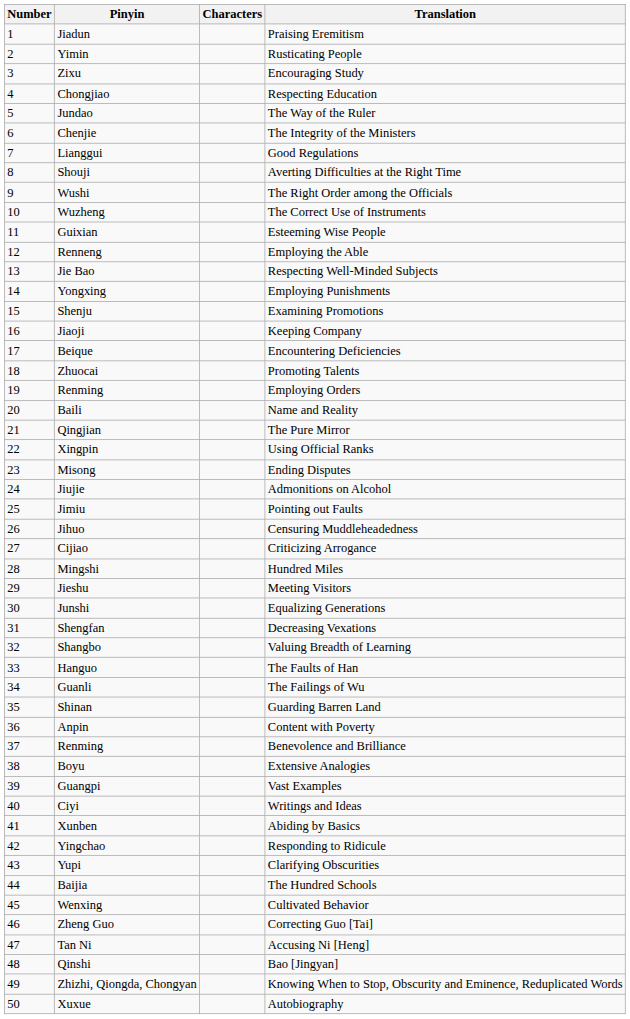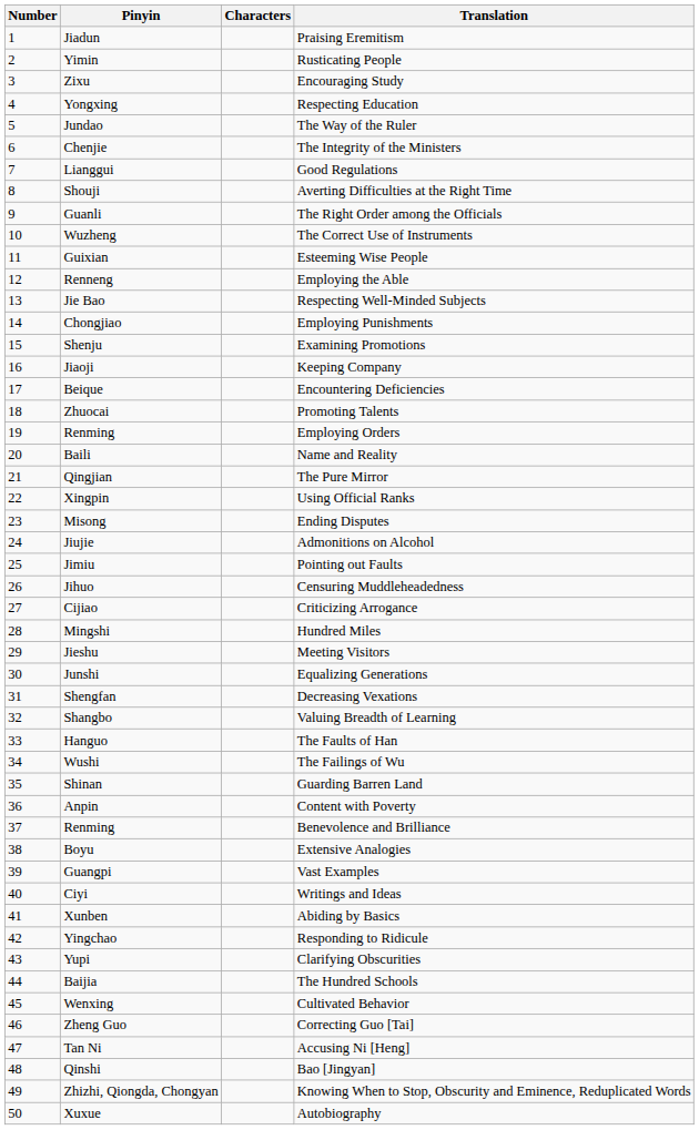 <table class="wikitable">
 <tr>
 <th>Number</th>
 <th>Pinyin</th>
 <th>Characters</th>
 <th>Translation</th>
 </tr>
 <tr>
 <td>1</td>
 <td>Jiadun</td>
 <td></td>
 <td>Praising Eremitism</td>
 </tr>
 <tr>
 <td>2</td>
 <td>Yimin</td>
 <td></td>
 <td>Rusticating People</td>
 </tr>
 <tr>
 <td>3</td>
 <td>Zixu</td>
 <td></td>
 <td>Encouraging Study</td>
 </tr>
 <tr>
 <td>4</td>
-<td>Chongjiao</td>
+<td>Yongxing</td>
 <td></td>
 <td>Respecting Education</td>
 </tr>
 <tr>
 <td>5</td>
 <td>Jundao</td>
 <td></td>
 <td>The Way of the Ruler</td>
 </tr>
 <tr>
 <td>6</td>
 <td>Chenjie</td>
 <td></td>
 <td>The Integrity of the Ministers</td>
 </tr>
 <tr>
 <td>7</td>
 <td>Lianggui</td>
 <td></td>
 <td>Good Regulations</td>
 </tr>
 <tr>
 <td>8</td>
 <td>Shouji</td>
 <td></td>
 <td>Averting Difficulties at the Right Time</td>
 </tr>
 <tr>
 <td>9</td>
-<td>Wushi</td>
+<td>Guanli</td>
 <td></td>
 <td>The Right Order among the Officials</td>
 </tr>
 <tr>
 <td>10</td>
 <td>Wuzheng</td>
 <td></td>
 <td>The Correct Use of Instruments</td>
 </tr>
 <tr>
 <td>11</td>
 <td>Guixian</td>
 <td></td>
 <td>Esteeming Wise People</td>
 </tr>
 <tr>
 <td>12</td>
 <td>Renneng</td>
 <td></td>
 <td>Employing the Able</td>
 </tr>
 <tr>
 <td>13</td>
 <td>Jie Bao</td>
 <td></td>
 <td>Respecting Well-Minded Subjects</td>
 </tr>
 <tr>
 <td>14</td>
-<td>Yongxing</td>
+<td>Chongjiao</td>
 <td></td>
 <td>Employing Punishments</td>
 </tr>
 <tr>
 <td>15</td>
 <td>Shenju</td>
 <td></td>
 <td>Examining Promotions</td>
 </tr>
 <tr>
 <td>16</td>
 <td>Jiaoji</td>
 <td></td>
 <td>Keeping Company</td>
 </tr>
 <tr>
 <td>17</td>
 <td>Beique</td>
 <td></td>
 <td>Encountering Deficiencies</td>
 </tr>
 <tr>
 <td>18</td>
 <td>Zhuocai</td>
 <td></td>
 <td>Promoting Talents</td>
 </tr>
 <tr>
 <td>19</td>
 <td>Renming</td>
 <td></td>
 <td>Employing Orders</td>
 </tr>
 <tr>
 <td>20</td>
 <td>Baili</td>
 <td></td>
 <td>Name and Reality</td>
 </tr>
 <tr>
 <td>21</td>
 <td>Qingjian</td>
 <td></td>
 <td>The Pure Mirror</td>
 </tr>
 <tr>
 <td>22</td>
 <td>Xingpin</td>
 <td></td>
 <td>Using Official Ranks</td>
 </tr>
 <tr>
 <td>23</td>
 <td>Misong</td>
 <td></td>
 <td>Ending Disputes</td>
 </tr>
 <tr>
 <td>24</td>
 <td>Jiujie</td>
 <td></td>
 <td>Admonitions on Alcohol</td>
 </tr>
 <tr>
 <td>25</td>
 <td>Jimiu</td>
 <td></td>
 <td>Pointing out Faults</td>
 </tr>
 <tr>
 <td>26</td>
 <td>Jihuo</td>
 <td></td>
 <td>Censuring Muddleheadedness</td>
 </tr>
 <tr>
 <td>27</td>
 <td>Cijiao</td>
 <td></td>
 <td>Criticizing Arrogance</td>
 </tr>
 <tr>
 <td>28</td>
 <td>Mingshi</td>
 <td></td>
 <td>Hundred Miles</td>
 </tr>
 <tr>
 <td>29</td>
 <td>Jieshu</td>
 <td></td>
 <td>Meeting Visitors</td>
 </tr>
 <tr>
 <td>30</td>
 <td>Junshi</td>
 <td></td>
 <td>Equalizing Generations</td>
 </tr>
 <tr>
 <td>31</td>
 <td>Shengfan</td>
 <td></td>
 <td>Decreasing Vexations</td>
 </tr>
 <tr>
 <td>32</td>
 <td>Shangbo</td>
 <td></td>
 <td>Valuing Breadth of Learning</td>
 </tr>
 <tr>
 <td>33</td>
 <td>Hanguo</td>
 <td></td>
 <td>The Faults of Han</td>
 </tr>
 <tr>
 <td>34</td>
-<td>Guanli</td>
+<td>Wushi</td>
 <td></td>
 <td>The Failings of Wu</td>
 </tr>
 <tr>
 <td>35</td>
 <td>Shinan</td>
 <td></td>
 <td>Guarding Barren Land</td>
 </tr>
 <tr>
 <td>36</td>
 <td>Anpin</td>
 <td></td>
 <td>Content with Poverty</td>
 </tr>
 <tr>
 <td>37</td>
 <td>Renming</td>
 <td></td>
 <td>Benevolence and Brilliance</td>
 </tr>
 <tr>
 <td>38</td>
 <td>Boyu</td>
 <td></td>
 <td>Extensive Analogies</td>
 </tr>
 <tr>
 <td>39</td>
 <td>Guangpi</td>
 <td></td>
 <td>Vast Examples</td>
 </tr>
 <tr>
 <td>40</td>
 <td>Ciyi</td>
 <td></td>
 <td>Writings and Ideas</td>
 </tr>
 <tr>
 <td>41</td>
 <td>Xunben</td>
 <td></td>
 <td>Abiding by Basics</td>
 </tr>
 <tr>
 <td>42</td>
 <td>Yingchao</td>
 <td></td>
 <td>Responding to Ridicule</td>
 </tr>
 <tr>
 <td>43</td>
 <td>Yupi</td>
 <td></td>
 <td>Clarifying Obscurities</td>
 </tr>
 <tr>
 <td>44</td>
 <td>Baijia</td>
 <td></td>
 <td>The Hundred Schools</td>
 </tr>
 <tr>
 <td>45</td>
 <td>Wenxing</td>
 <td></td>
 <td>Cultivated Behavior</td>
 </tr>
 <tr>
 <td>46</td>
 <td>Zheng Guo</td>
 <td></td>
 <td>Correcting Guo [Tai]</td>
 </tr>
 <tr>
 <td>47</td>
 <td>Tan Ni</td>
 <td></td>
 <td>Accusing Ni [Heng]</td>
 </tr>
 <tr>
 <td>48</td>
 <td>Qinshi</td>
 <td></td>
 <td>Bao [Jingyan]</td>
 </tr>
 <tr>
 <td>49</td>
 <td>Zhizhi, Qiongda, Chongyan</td>
 <td></td>
 <td>Knowing When to Stop, Obscurity and Eminence, Reduplicated Words</td>
 </tr>
 <tr>
 <td>50</td>
 <td>Xuxue</td>
 <td></td>
 <td>Autobiography</td>
 </tr>
 </table>
